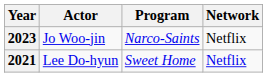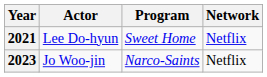 <table class="wikitable plainrowheaders">
 <tr>
 <th>Year</th>
 <th>Actor</th>
 <th>Program</th>
 <th>Network</th>
 </tr>
 <tr>
+<th scope="row">2021</th>
+<td><a href='#'>Lee Do-hyun</a></td>
+<td><em><a href='#'>Sweet Home</a></em></td>
+<td><a href='#'>Netflix</a></td>
+</tr>
+<tr>
 <th scope="row">2023</th>
 <td><a href='#'>Jo Woo-jin</a></td>
 <td><em><a href='#'>Narco-Saints</a></em></td>
 <td>Netflix</td>
 </tr>
-<tr>
-<th scope="row">2021</th>
-<td><a href='#'>Lee Do-hyun</a></td>
-<td><em><a href='#'>Sweet Home</a></em></td>
-<td><a href='#'>Netflix</a></td>
-</tr>
 </table>
